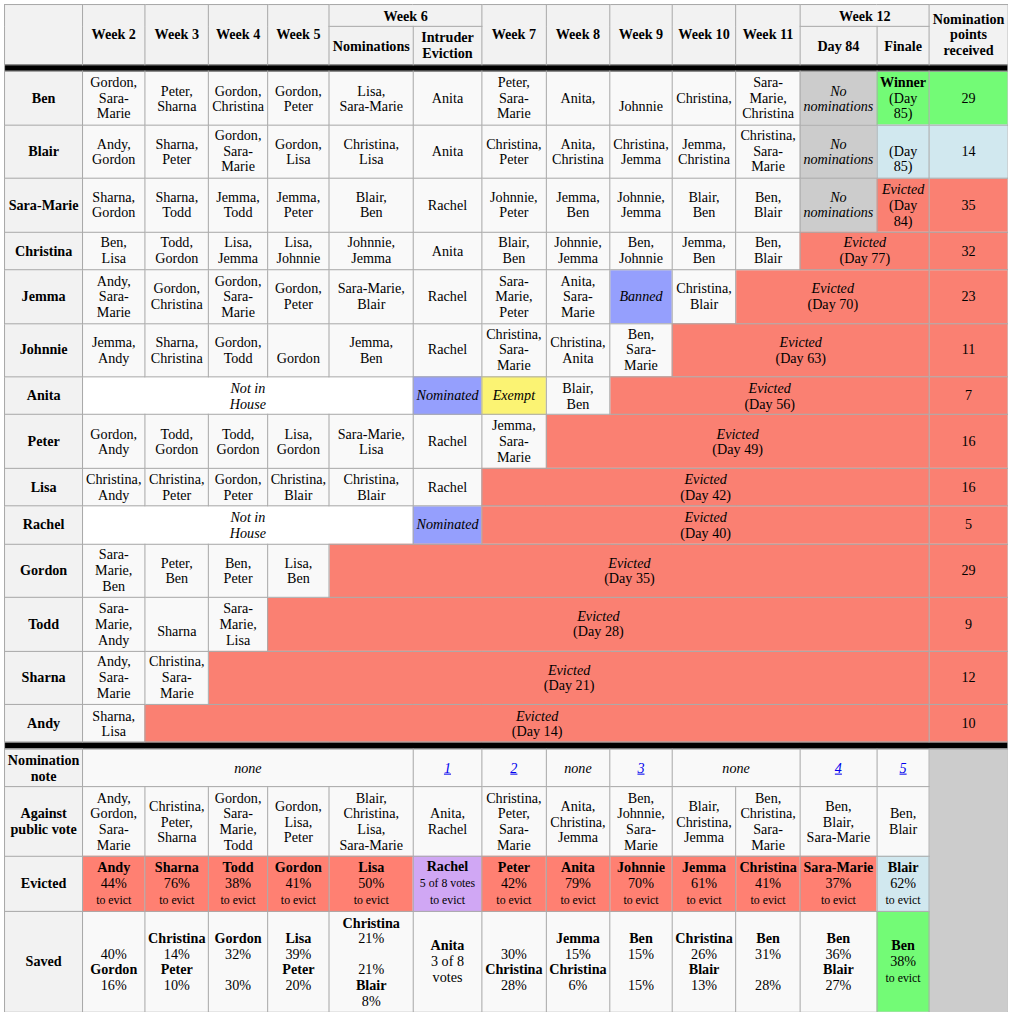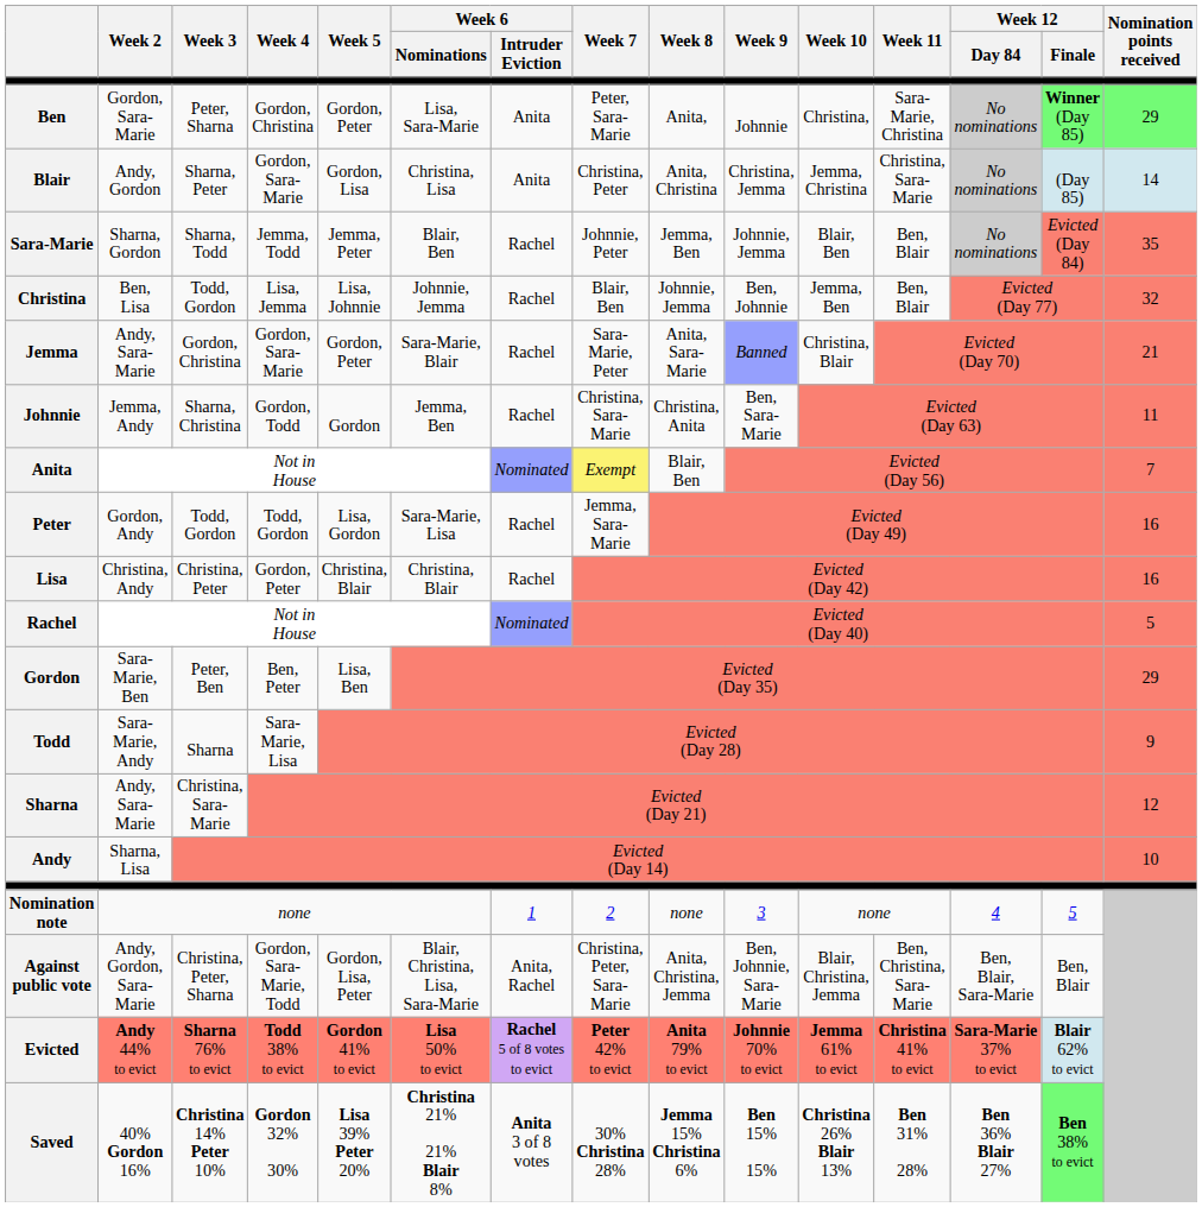 <table class="wikitable" style="text-align:center; width:100%; font-size:85%; line-height:15px">
 <tr>
 <th style="width:6%" rowspan="2"></th>
 <th style="width:6%" rowspan="2">Week 2</th>
 <th style="width:6%" rowspan="2">Week 3</th>
 <th style="width:6%" rowspan="2">Week 4</th>
 <th style="width:6%" rowspan="2">Week 5</th>
 <th style="width:12%" colspan="2">Week 6</th>
 <th style="width:6%" rowspan="2">Week 7</th>
 <th style="width:6%" rowspan="2">Week 8</th>
 <th style="width:6%" rowspan="2">Week 9</th>
 <th style="width:6%" rowspan="2">Week 10</th>
 <th style="width:6%" rowspan="2">Week 11</th>
 <th style="width:12%" colspan="2">Week 12</th>
 <th style="width:6%" rowspan="2">Nomination<br>points<br>received</th>
 </tr>
 <tr>
 <th style="width:6%">Nominations</th>
 <th style="width:6%">Intruder Eviction</th>
 <th style="width:6%">Day 84</th>
 <th style="width:6%">Finale</th>
 </tr>
 <tr>
 <th style="background:#000" colspan="16"></th>
 </tr>
 <tr>
 <th>Ben</th>
 <td>Gordon,<br>Sara-Marie</td>
 <td>Peter,<br>Sharna</td>
 <td>Gordon,<br>Christina</td>
 <td>Gordon,<br>Peter</td>
 <td>Lisa,<br>Sara-Marie</td>
 <td>Anita</td>
 <td>Peter,<br>Sara-Marie</td>
 <td>Anita,<br></td>
 <td><br>Johnnie</td>
 <td>Christina,<br></td>
 <td>Sara-Marie,<br>Christina</td>
 <td style="background:#CCCCCC"><em>No<br>nominations</em></td>
 <td style="background:#73FB76"><strong>Winner</strong><br>(Day 85)</td>
 <td style="background:#73FB76">29</td>
 </tr>
 <tr>
 <th>Blair</th>
 <td>Andy,<br>Gordon</td>
 <td>Sharna,<br>Peter</td>
 <td>Gordon,<br>Sara-Marie</td>
 <td>Gordon,<br>Lisa</td>
 <td>Christina,<br>Lisa</td>
 <td>Anita</td>
 <td>Christina,<br>Peter</td>
 <td>Anita,<br>Christina</td>
 <td>Christina,<br>Jemma</td>
 <td>Jemma,<br>Christina</td>
 <td>Christina,<br>Sara-Marie</td>
 <td style="background:#CCCCCC"><em>No<br>nominations</em></td>
 <td style="background:#D1E8EF"><br>(Day 85)</td>
 <td style="background:#D1E8EF">14</td>
 </tr>
 <tr>
 <th>Sara-Marie</th>
 <td>Sharna,<br>Gordon</td>
 <td>Sharna,<br>Todd</td>
 <td>Jemma,<br>Todd</td>
 <td>Jemma,<br>Peter</td>
 <td>Blair,<br>Ben</td>
 <td>Rachel</td>
 <td>Johnnie,<br>Peter</td>
 <td>Jemma,<br>Ben</td>
 <td>Johnnie,<br>Jemma</td>
 <td>Blair,<br>Ben</td>
 <td>Ben,<br>Blair</td>
 <td style="background:#CCCCCC"><em>No<br>nominations</em></td>
 <td style="background:salmon"><em>Evicted</em><br>(Day 84)</td>
 <td style="background:salmon">35</td>
 </tr>
 <tr>
 <th>Christina</th>
 <td>Ben,<br>Lisa</td>
 <td>Todd,<br>Gordon</td>
 <td>Lisa,<br>Jemma</td>
 <td>Lisa,<br>Johnnie</td>
 <td>Johnnie,<br>Jemma</td>
-<td>Anita</td>
+<td>Rachel</td>
 <td>Blair,<br>Ben</td>
 <td>Johnnie,<br>Jemma</td>
 <td>Ben,<br>Johnnie</td>
 <td>Jemma,<br>Ben</td>
 <td>Ben,<br>Blair</td>
 <td colspan="2" style="background:salmon"><em>Evicted</em><br>(Day 77)</td>
 <td style="background:salmon">32</td>
 </tr>
 <tr>
 <th>Jemma</th>
 <td>Andy,<br>Sara-Marie</td>
 <td>Gordon,<br>Christina</td>
 <td>Gordon,<br>Sara-Marie</td>
 <td>Gordon,<br>Peter</td>
 <td>Sara-Marie,<br>Blair</td>
 <td>Rachel</td>
 <td>Sara-Marie,<br>Peter</td>
 <td>Anita,<br>Sara-Marie</td>
 <td style="background:#959FFD"><em>Banned</em></td>
 <td>Christina,<br>Blair</td>
 <td colspan="3" style="background:salmon"><em>Evicted</em><br>(Day 70)</td>
-<td style="background:salmon">23</td>
+<td style="background:salmon">21</td>
 </tr>
 <tr>
 <th>Johnnie</th>
 <td>Jemma,<br>Andy</td>
 <td>Sharna,<br>Christina</td>
 <td>Gordon,<br>Todd</td>
 <td><br>Gordon</td>
 <td>Jemma,<br>Ben</td>
 <td>Rachel</td>
 <td>Christina,<br>Sara-Marie</td>
 <td>Christina,<br>Anita</td>
 <td>Ben,<br>Sara-Marie</td>
 <td colspan="4" style="background:salmon"><em>Evicted</em><br>(Day 63)</td>
 <td style="background:salmon">11</td>
 </tr>
 <tr>
 <th>Anita</th>
 <td style="background:#fff" colspan="5"><em>Not in<br>House</em></td>
 <td style="background:#959FFD"><em>Nominated</em></td>
 <td style="background:#FBF373"><em>Exempt</em></td>
 <td>Blair,<br>Ben</td>
 <td colspan="5" style="background:salmon"><em>Evicted</em><br>(Day 56)</td>
 <td style="background:salmon">7</td>
 </tr>
 <tr>
 <th>Peter</th>
 <td>Gordon,<br>Andy</td>
 <td>Todd,<br>Gordon</td>
 <td>Todd,<br>Gordon</td>
 <td>Lisa,<br>Gordon</td>
 <td>Sara-Marie,<br>Lisa</td>
 <td>Rachel</td>
 <td>Jemma,<br>Sara-Marie</td>
 <td colspan="6" style="background:salmon"><em>Evicted</em><br>(Day 49)</td>
 <td style="background:salmon">16</td>
 </tr>
 <tr>
 <th>Lisa</th>
 <td>Christina,<br>Andy</td>
 <td>Christina,<br>Peter</td>
 <td>Gordon,<br>Peter</td>
 <td>Christina,<br>Blair</td>
 <td>Christina,<br>Blair</td>
 <td>Rachel</td>
 <td colspan="7" style="background:salmon"><em>Evicted</em><br>(Day 42)</td>
 <td style="background:salmon">16</td>
 </tr>
 <tr>
 <th>Rachel</th>
 <td style="background:#fff" colspan="5"><em>Not in<br>House</em></td>
 <td style="background:#959FFD"><em>Nominated</em></td>
 <td style="background:salmon" colspan="7"><em>Evicted</em><br>(Day 40)</td>
 <td style="background:salmon">5</td>
 </tr>
 <tr>
 <th>Gordon</th>
 <td>Sara-Marie,<br>Ben</td>
 <td>Peter,<br>Ben</td>
 <td>Ben,<br>Peter</td>
 <td>Lisa,<br>Ben</td>
 <td style="background:salmon" colspan="9"><em>Evicted</em><br>(Day 35)</td>
 <td style="background:salmon">29</td>
 </tr>
 <tr>
 <th>Todd</th>
 <td>Sara-Marie,<br>Andy</td>
 <td><br>Sharna</td>
 <td>Sara-Marie,<br>Lisa</td>
 <td style="background:salmon" colspan="10"><em>Evicted</em><br>(Day 28)</td>
 <td style="background:salmon">9</td>
 </tr>
 <tr>
 <th>Sharna</th>
 <td>Andy,<br>Sara-Marie</td>
 <td>Christina,<br>Sara-Marie</td>
 <td style="background:salmon" colspan="11"><em>Evicted</em><br>(Day 21)</td>
 <td style="background:salmon">12</td>
 </tr>
 <tr>
 <th>Andy</th>
 <td>Sharna,<br>Lisa</td>
 <td style="background:salmon" colspan="12"><em>Evicted</em><br>(Day 14)</td>
 <td style="background:salmon">10</td>
 </tr>
 <tr>
 <th style="background:#000" colspan="16"></th>
 </tr>
 <tr>
 <th>Nomination<br>note</th>
 <td colspan="5"><em>none</em></td>
 <td><em><a href='#'>1</a></em></td>
 <td><em><a href='#'>2</a></em></td>
 <td><em>none</em></td>
 <td><em><a href='#'>3</a></em></td>
 <td colspan="2"><em>none</em></td>
 <td><em><a href='#'>4</a></em></td>
 <td><em><a href='#'>5</a></em></td>
 <td rowspan="8" style="background:#ccc"></td>
 </tr>
 <tr>
 <th>Against<br>public vote</th>
 <td>Andy,<br>Gordon,<br>Sara-Marie</td>
 <td>Christina,<br>Peter,<br>Sharna</td>
 <td>Gordon,<br>Sara-Marie,<br>Todd</td>
 <td>Gordon,<br>Lisa,<br>Peter</td>
 <td>Blair,<br>Christina,<br>Lisa,<br>Sara-Marie</td>
 <td>Anita,<br>Rachel</td>
 <td>Christina,<br>Peter,<br>Sara-Marie</td>
 <td>Anita,<br>Christina,<br>Jemma</td>
 <td>Ben,<br>Johnnie,<br>Sara-Marie</td>
 <td>Blair,<br>Christina,<br>Jemma</td>
 <td>Ben,<br>Christina,<br>Sara-Marie</td>
 <td>Ben,<br>Blair,<br>Sara-Marie</td>
 <td>Ben,<br>Blair</td>
 </tr>
 <tr>
 <th>Evicted</th>
 <td style="background:#FF8072"><strong>Andy</strong><br>44%<br><small>to evict</small></td>
 <td style="background:#FF8072"><strong>Sharna</strong><br>76%<br><small>to evict</small></td>
 <td style="background:#FF8072"><strong>Todd</strong><br>38%<br><small>to evict</small></td>
 <td style="background:#FF8072"><strong>Gordon</strong><br>41%<br><small>to evict</small></td>
 <td style="background:#FF8072"><strong>Lisa</strong><br>50%<br><small>to evict</small></td>
 <td style="background:#D0A7F4"><strong>Rachel</strong><br><small>5 of 8 votes<br>to evict</small></td>
 <td style="background:#FF8072"><strong>Peter</strong><br>42%<br><small>to evict</small></td>
 <td style="background:#FF8072"><strong>Anita</strong><br>79%<br><small>to evict</small></td>
 <td style="background:#FF8072"><strong>Johnnie</strong><br>70%<br><small>to evict</small></td>
 <td style="background:#FF8072"><strong>Jemma</strong><br>61%<br><small>to evict</small></td>
 <td style="background:#FF8072"><strong>Christina</strong><br>41%<br><small>to evict</small></td>
 <td style="background:#ff8072"><strong>Sara-Marie</strong><br>37%<br><small>to evict</small></td>
 <td style="background:#D1E8EF"><strong>Blair</strong><br>62%<br><small>to evict</small></td>
 </tr>
 <tr>
 <th>Saved</th>
 <td><br>40%<br><strong>Gordon</strong><br>16%</td>
 <td><strong>Christina</strong><br>14%<br><strong>Peter</strong><br>10%</td>
 <td><strong>Gordon</strong><br>32%<br><br>30%</td>
 <td><strong>Lisa</strong><br>39%<br><strong>Peter</strong><br>20%</td>
 <td><strong>Christina</strong><br>21%<br><br>21%<br><strong>Blair</strong><br>8%</td>
 <td><strong>Anita</strong><br>3 of 8 votes</td>
 <td><br>30%<br><strong>Christina</strong><br>28%</td>
 <td><strong>Jemma</strong><br>15%<br><strong>Christina</strong><br>6%</td>
 <td><strong>Ben</strong><br>15%<br><br>15%</td>
 <td><strong>Christina</strong><br>26%<br><strong>Blair</strong><br>13%</td>
 <td><strong>Ben</strong><br>31%<br><br>28%</td>
 <td><strong>Ben</strong><br>36%<br><strong>Blair</strong><br>27%</td>
 <td style="background:#73FB76"><strong>Ben</strong><br>38%<br><small>to evict</small></td>
 </tr>
 </table>
